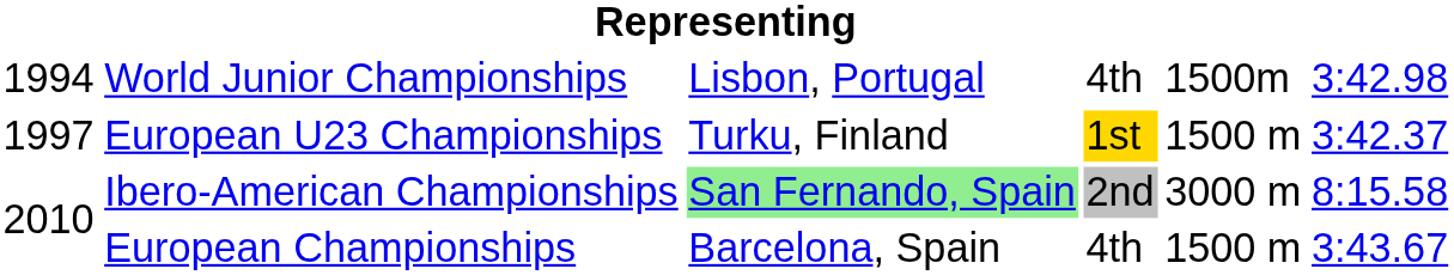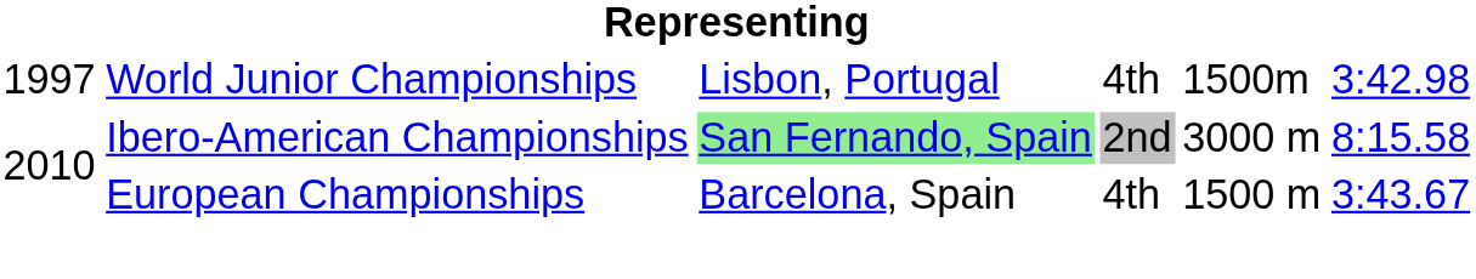 <table>
 <tr>
 <th colspan="6">Representing </th>
 </tr>
 <tr>
-<td>1994</td>
+<td>1997</td>
 <td><a href='#'>World Junior Championships</a></td>
 <td><a href='#'>Lisbon</a>, <a href='#'>Portugal</a></td>
 <td>4th</td>
 <td>1500m</td>
 <td><a href='#'>3:42.98</a></td>
-</tr>
-<tr>
-<td>1997</td>
-<td><a href='#'>European U23 Championships</a></td>
-<td><a href='#'>Turku</a>, Finland</td>
-<td bgcolor="gold">1st</td>
-<td>1500 m</td>
-<td><a href='#'>3:42.37</a></td>
 </tr>
 <tr>
 <td rowspan=2>2010</td>
 <td><a href='#'>Ibero-American Championships</a></td>
 <td style="background: lightgreen;"><a href='#'>San Fernando, Spain</a></td>
 <td bgcolor="silver">2nd</td>
 <td>3000 m</td>
 <td><a href='#'>8:15.58</a></td>
 </tr>
 <tr>
 <td><a href='#'>European Championships</a></td>
 <td><a href='#'>Barcelona</a>, Spain</td>
 <td>4th</td>
 <td>1500 m</td>
 <td><a href='#'>3:43.67</a></td>
 </tr>
 </table>
